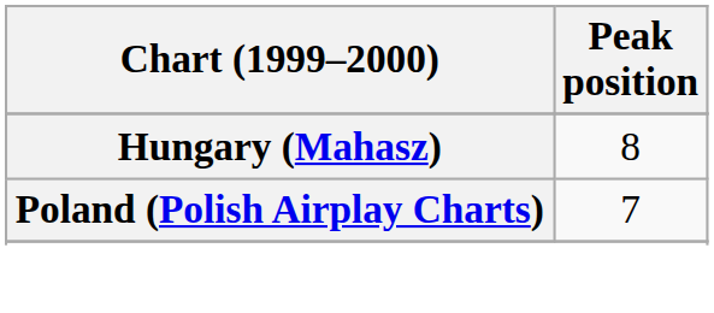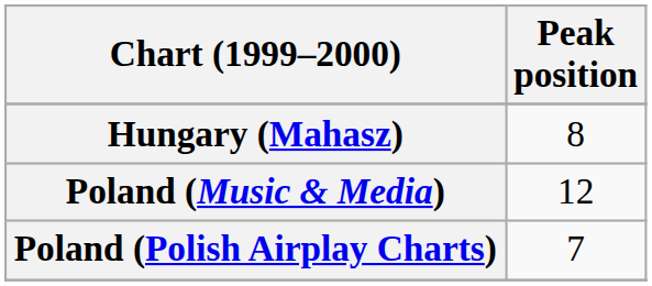 <table class="wikitable sortable plainrowheaders" style="text-align:center">
 <tr>
 <th>Chart (1999–2000)</th>
 <th>Peak<br>position</th>
 </tr>
 <tr>
 </tr>
 <tr>
 </tr>
 <tr>
 </tr>
 <tr>
 </tr>
 <tr>
 </tr>
 <tr>
 </tr>
 <tr>
 <th scope="row">Hungary (<a href='#'>Mahasz</a>)</th>
 <td>8</td>
 </tr>
 <tr>
+<th scope="row">Poland (<em><a href='#'>Music & Media</a></em>)</th>
+<td>12</td>
+</tr>
+<tr>
 <th scope="row">Poland (<a href='#'>Polish Airplay Charts</a>)</th>
 <td>7</td>
 </tr>
 <tr>
 </tr>
 <tr>
 </tr>
 <tr>
 </tr>
 <tr>
 </tr>
 <tr>
 </tr>
 <tr>
 </tr>
 </table>
